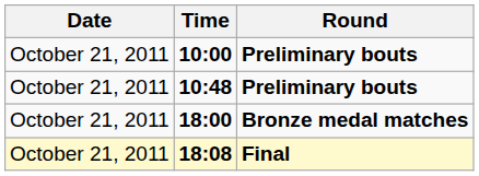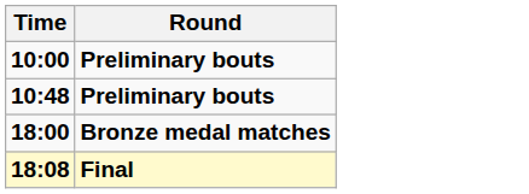 <table class="wikitable">
 <tr>
-<th>Date</th>
 <th>Time</th>
 <th>Round</th>
 </tr>
 <tr>
-<td>October 21, 2011</td>
 <td><strong>10:00</strong></td>
 <td><strong>Preliminary bouts</strong></td>
 </tr>
 <tr>
-<td>October 21, 2011</td>
 <td><strong>10:48</strong></td>
 <td><strong>Preliminary bouts</strong></td>
 </tr>
 <tr>
-<td>October 21, 2011</td>
 <td><strong>18:00</strong></td>
 <td><strong>Bronze medal matches</strong></td>
 </tr>
 <tr style=background:lemonchiffon>
-<td>October 21, 2011</td>
 <td><strong>18:08</strong></td>
 <td><strong>Final</strong></td>
 </tr>
 </table>
